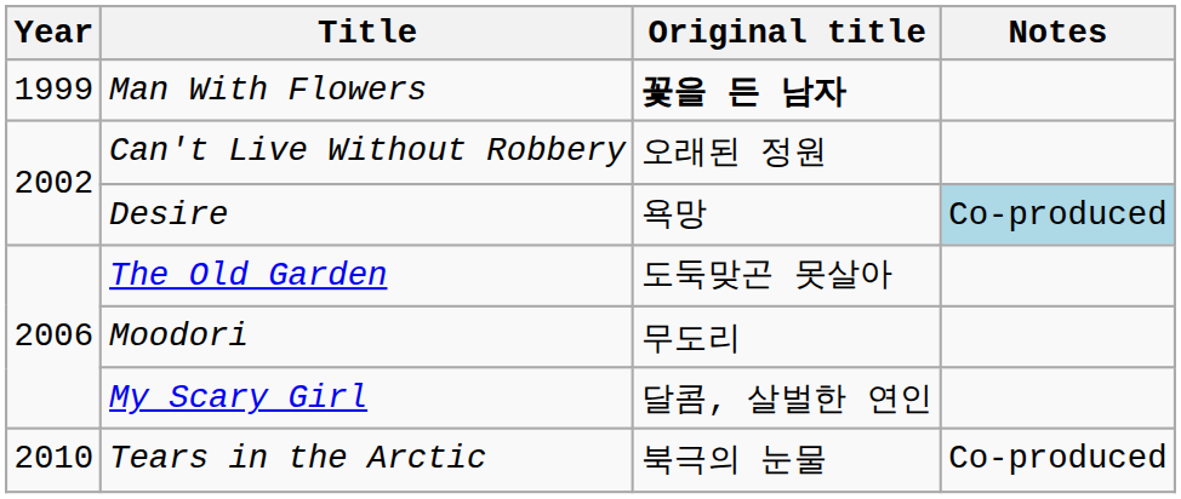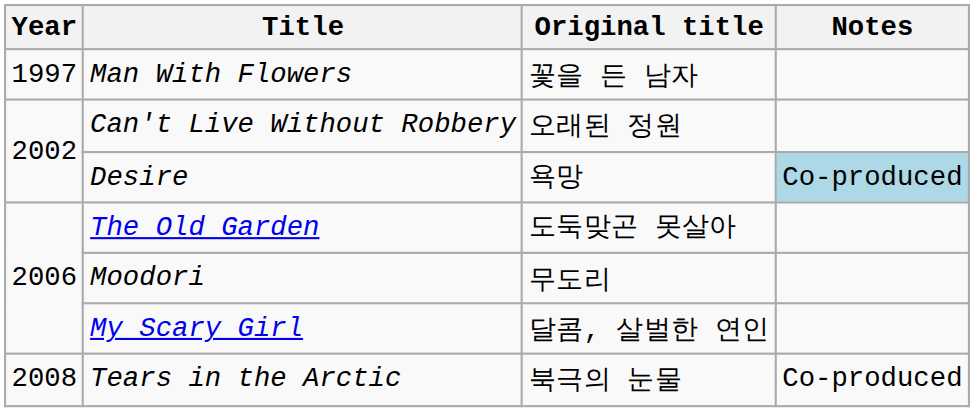 <table class="wikitable">
 <tr>
 <th>Year</th>
 <th>Title</th>
 <th>Original title</th>
 <th>Notes</th>
 </tr>
 <tr>
-<td>1999</td>
+<td>1997</td>
 <td><em>Man With Flowers</em></td>
-<td><strong>꽃을 든 남자</strong></td>
+<td>꽃을 든 남자</td>
 <td></td>
 </tr>
 <tr>
 <td rowspan="2">2002</td>
 <td><em>Can't Live Without Robbery</em></td>
 <td>오래된 정원</td>
 <td></td>
 </tr>
 <tr>
 <td><em>Desire</em></td>
 <td>욕망</td>
 <td style="background: lightblue;">Co-produced</td>
 </tr>
 <tr>
 <td rowspan="3">2006</td>
 <td><em><a href='#'>The Old Garden</a></em></td>
 <td>도둑맞곤 못살아</td>
 <td></td>
 </tr>
 <tr>
 <td><em>Moodori</em></td>
 <td>무도리</td>
 <td></td>
 </tr>
 <tr>
 <td><em><a href='#'>My Scary Girl</a></em></td>
 <td>달콤, 살벌한 연인</td>
 <td></td>
 </tr>
 <tr>
-<td>2010</td>
+<td>2008</td>
 <td><em>Tears in the Arctic</em></td>
 <td>북극의 눈물</td>
 <td>Co-produced</td>
 </tr>
 </table>
